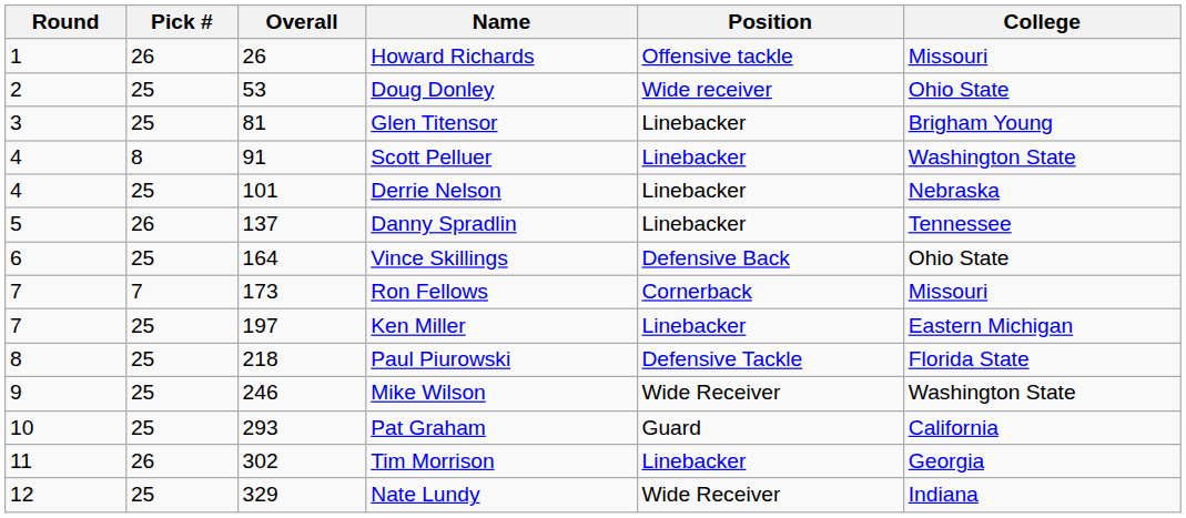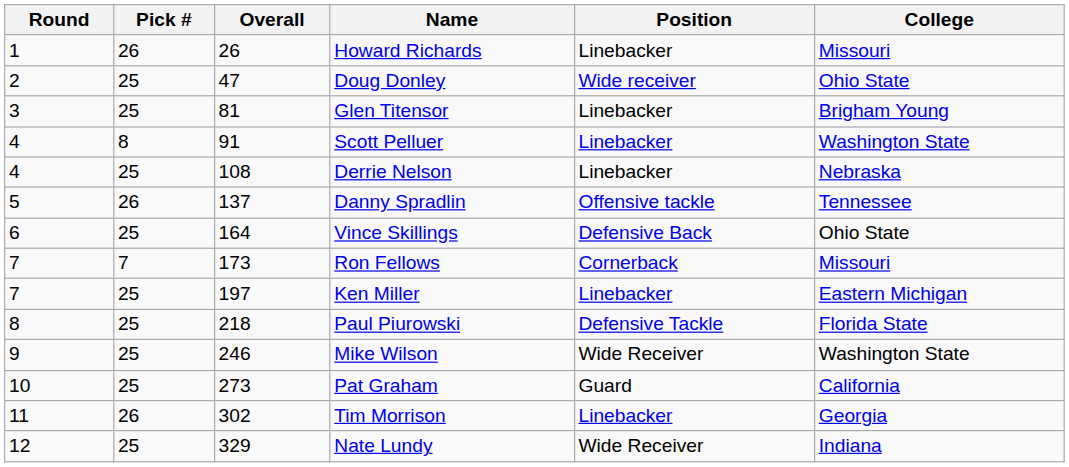 <table class="wikitable sortable sortable" style="width: 100%">
 <tr>
 <th>Round</th>
 <th>Pick #</th>
 <th>Overall</th>
 <th>Name</th>
 <th>Position</th>
 <th>College</th>
 </tr>
 <tr>
 <td>1</td>
 <td>26</td>
 <td>26</td>
 <td><a href='#'>Howard Richards</a></td>
-<td><a href='#'>Offensive tackle</a></td>
+<td>Linebacker</td>
 <td><a href='#'>Missouri</a></td>
 </tr>
 <tr>
 <td>2</td>
 <td>25</td>
-<td>53</td>
+<td>47</td>
 <td><a href='#'>Doug Donley</a></td>
 <td><a href='#'>Wide receiver</a></td>
 <td><a href='#'>Ohio State</a></td>
 </tr>
 <tr>
 <td>3</td>
 <td>25</td>
 <td>81</td>
 <td><a href='#'>Glen Titensor</a></td>
 <td>Linebacker</td>
 <td><a href='#'>Brigham Young</a></td>
 </tr>
 <tr>
 <td>4</td>
 <td>8</td>
 <td>91</td>
 <td><a href='#'>Scott Pelluer</a></td>
 <td><a href='#'>Linebacker</a></td>
 <td><a href='#'>Washington State</a></td>
 </tr>
 <tr>
 <td>4</td>
 <td>25</td>
-<td>101</td>
+<td>108</td>
 <td><a href='#'>Derrie Nelson</a></td>
 <td>Linebacker</td>
 <td><a href='#'>Nebraska</a></td>
 </tr>
 <tr>
 <td>5</td>
 <td>26</td>
 <td>137</td>
 <td><a href='#'>Danny Spradlin</a></td>
-<td>Linebacker</td>
+<td><a href='#'>Offensive tackle</a></td>
 <td><a href='#'>Tennessee</a></td>
 </tr>
 <tr>
 <td>6</td>
 <td>25</td>
 <td>164</td>
 <td><a href='#'>Vince Skillings</a></td>
 <td><a href='#'>Defensive Back</a></td>
 <td>Ohio State</td>
 </tr>
 <tr>
 <td>7</td>
 <td>7</td>
 <td>173</td>
 <td><a href='#'>Ron Fellows</a></td>
 <td><a href='#'>Cornerback</a></td>
 <td><a href='#'>Missouri</a></td>
 </tr>
 <tr>
 <td>7</td>
 <td>25</td>
 <td>197</td>
 <td><a href='#'>Ken Miller</a></td>
 <td><a href='#'>Linebacker</a></td>
 <td><a href='#'>Eastern Michigan</a></td>
 </tr>
 <tr>
 <td>8</td>
 <td>25</td>
 <td>218</td>
 <td><a href='#'>Paul Piurowski</a></td>
 <td><a href='#'>Defensive Tackle</a></td>
 <td><a href='#'>Florida State</a></td>
 </tr>
 <tr>
 <td>9</td>
 <td>25</td>
 <td>246</td>
 <td><a href='#'>Mike Wilson</a></td>
 <td>Wide Receiver</td>
 <td>Washington State</td>
 </tr>
 <tr>
 <td>10</td>
 <td>25</td>
-<td>293</td>
+<td>273</td>
 <td><a href='#'>Pat Graham</a></td>
 <td>Guard</td>
 <td><a href='#'>California</a></td>
 </tr>
 <tr>
 <td>11</td>
 <td>26</td>
 <td>302</td>
 <td><a href='#'>Tim Morrison</a></td>
 <td><a href='#'>Linebacker</a></td>
 <td><a href='#'>Georgia</a></td>
 </tr>
 <tr>
 <td>12</td>
 <td>25</td>
 <td>329</td>
 <td><a href='#'>Nate Lundy</a></td>
 <td>Wide Receiver</td>
 <td><a href='#'>Indiana</a></td>
 </tr>
 </table>
